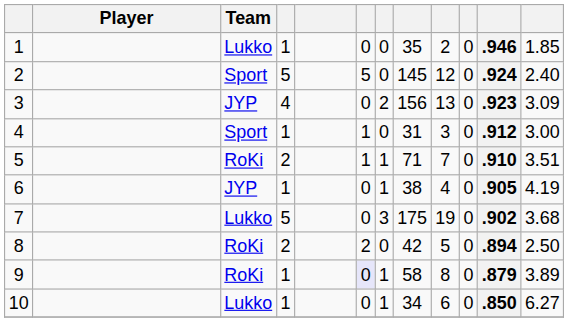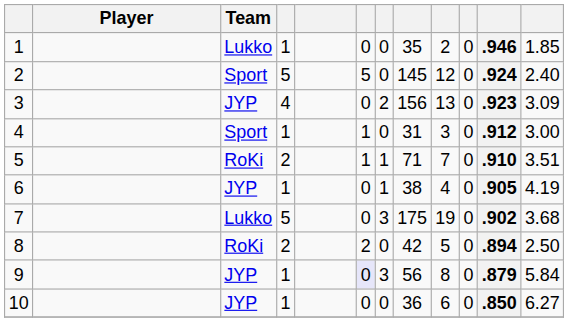 <table class="wikitable sortable" style="text-align: center">
 <tr>
 <th></th>
 <th style="width: 10em;">Player</th>
 <th>Team</th>
 <th></th>
 <th style="width: 3em;"></th>
 <th></th>
 <th></th>
 <th></th>
 <th></th>
 <th></th>
 <th></th>
 <th></th>
 </tr>
 <tr>
 <td>1</td>
 <td style="text-align:left;"></td>
 <td style="text-align:left;"><a href='#'>Lukko</a></td>
 <td>1</td>
 <td></td>
 <td>0</td>
 <td>0</td>
 <td>35</td>
 <td>2</td>
 <td>0</td>
 <th>.946</th>
 <td>1.85</td>
 </tr>
 <tr>
 <td>2</td>
 <td style="text-align:left;"></td>
 <td style="text-align:left;"><a href='#'>Sport</a></td>
 <td>5</td>
 <td></td>
 <td>5</td>
 <td>0</td>
 <td>145</td>
 <td>12</td>
 <td>0</td>
 <th>.924</th>
 <td>2.40</td>
 </tr>
 <tr>
 <td>3</td>
 <td style="text-align:left;"></td>
 <td style="text-align:left;"><a href='#'>JYP</a></td>
 <td>4</td>
 <td></td>
 <td>0</td>
 <td>2</td>
 <td>156</td>
 <td>13</td>
 <td>0</td>
 <th>.923</th>
 <td>3.09</td>
 </tr>
 <tr>
 <td>4</td>
 <td style="text-align:left;"></td>
 <td style="text-align:left;"><a href='#'>Sport</a></td>
 <td>1</td>
 <td></td>
 <td>1</td>
 <td>0</td>
 <td>31</td>
 <td>3</td>
 <td>0</td>
 <th>.912</th>
 <td>3.00</td>
 </tr>
 <tr>
 <td>5</td>
 <td style="text-align:left;"></td>
 <td style="text-align:left;"><a href='#'>RoKi</a></td>
 <td>2</td>
 <td></td>
 <td>1</td>
 <td>1</td>
 <td>71</td>
 <td>7</td>
 <td>0</td>
 <th>.910</th>
 <td>3.51</td>
 </tr>
 <tr>
 <td>6</td>
 <td style="text-align:left;"></td>
 <td style="text-align:left;"><a href='#'>JYP</a></td>
 <td>1</td>
 <td></td>
 <td>0</td>
 <td>1</td>
 <td>38</td>
 <td>4</td>
 <td>0</td>
 <th>.905</th>
 <td>4.19</td>
 </tr>
 <tr>
 <td>7</td>
 <td style="text-align:left;"></td>
 <td style="text-align:left;"><a href='#'>Lukko</a></td>
 <td>5</td>
 <td></td>
 <td>0</td>
 <td>3</td>
 <td>175</td>
 <td>19</td>
 <td>0</td>
 <th>.902</th>
 <td>3.68</td>
 </tr>
 <tr>
 <td>8</td>
 <td style="text-align:left;"></td>
 <td style="text-align:left;"><a href='#'>RoKi</a></td>
 <td>2</td>
 <td></td>
 <td>2</td>
 <td>0</td>
 <td>42</td>
 <td>5</td>
 <td>0</td>
 <th>.894</th>
 <td>2.50</td>
 </tr>
 <tr>
 <td>9</td>
 <td style="text-align:left;"></td>
-<td style="text-align:left;"><a href='#'>RoKi</a></td>
+<td style="text-align:left;"><a href='#'>JYP</a></td>
 <td>1</td>
 <td></td>
 <td style="background: lavender;">0</td>
-<td>1</td>
-<td>58</td>
+<td>3</td>
+<td>56</td>
 <td>8</td>
 <td>0</td>
 <th>.879</th>
-<td>3.89</td>
+<td>5.84</td>
 </tr>
 <tr>
 <td>10</td>
 <td style="text-align:left;"></td>
-<td style="text-align:left;"><a href='#'>Lukko</a></td>
+<td style="text-align:left;"><a href='#'>JYP</a></td>
 <td>1</td>
 <td></td>
 <td>0</td>
-<td>1</td>
-<td>34</td>
+<td>0</td>
+<td>36</td>
 <td>6</td>
 <td>0</td>
 <th>.850</th>
 <td>6.27</td>
 </tr>
 <tr>
 </tr>
 </table>
